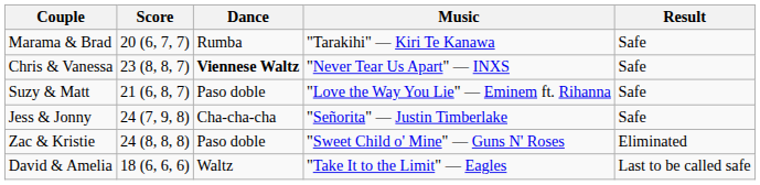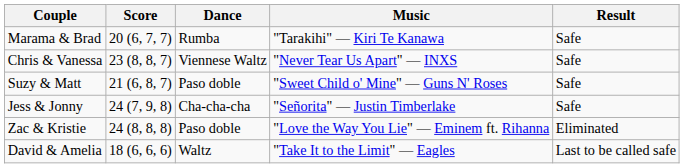 <table class="wikitable sortable">
 <tr>
 <th rowspan="1">Couple</th>
 <th colspan="1">Score</th>
 <th rowspan="1">Dance</th>
 <th rowspan="1">Music</th>
 <th rowspan="1">Result</th>
 </tr>
 <tr>
 <td>Marama & Brad</td>
 <td>20 (6, 7, 7)</td>
 <td>Rumba</td>
 <td>"Tarakihi" — <a href='#'>Kiri Te Kanawa</a></td>
 <td>Safe</td>
 </tr>
 <tr>
 <td>Chris & Vanessa</td>
 <td>23 (8, 8, 7)</td>
-<td><strong>Viennese Waltz</strong></td>
+<td>Viennese Waltz</td>
 <td>"<a href='#'>Never Tear Us Apart</a>" — <a href='#'>INXS</a></td>
 <td>Safe</td>
 </tr>
 <tr>
 <td>Suzy & Matt</td>
 <td>21 (6, 8, 7)</td>
 <td>Paso doble</td>
-<td>"<a href='#'>Love the Way You Lie</a>" — <a href='#'>Eminem</a> ft. <a href='#'>Rihanna</a></td>
+<td>"<a href='#'>Sweet Child o' Mine</a>" — <a href='#'>Guns N' Roses</a></td>
 <td>Safe</td>
 </tr>
 <tr>
 <td>Jess & Jonny</td>
 <td>24 (7, 9, 8)</td>
 <td>Cha-cha-cha</td>
 <td>"<a href='#'>Señorita</a>" — <a href='#'>Justin Timberlake</a></td>
 <td>Safe</td>
 </tr>
 <tr>
 <td>Zac & Kristie</td>
 <td>24 (8, 8, 8)</td>
 <td>Paso doble</td>
-<td>"<a href='#'>Sweet Child o' Mine</a>" — <a href='#'>Guns N' Roses</a></td>
+<td>"<a href='#'>Love the Way You Lie</a>" — <a href='#'>Eminem</a> ft. <a href='#'>Rihanna</a></td>
 <td>Eliminated</td>
 </tr>
 <tr>
 <td>David & Amelia</td>
 <td>18 (6, 6, 6)</td>
 <td>Waltz</td>
 <td>"<a href='#'>Take It to the Limit</a>" — <a href='#'>Eagles</a></td>
 <td>Last to be called safe</td>
 </tr>
 </table>
